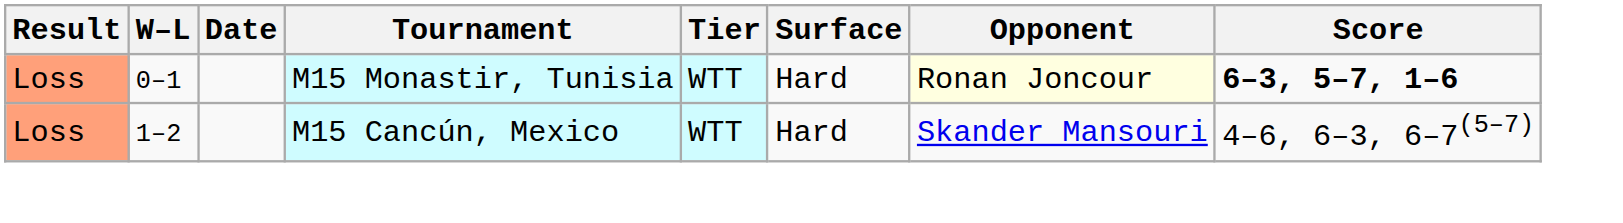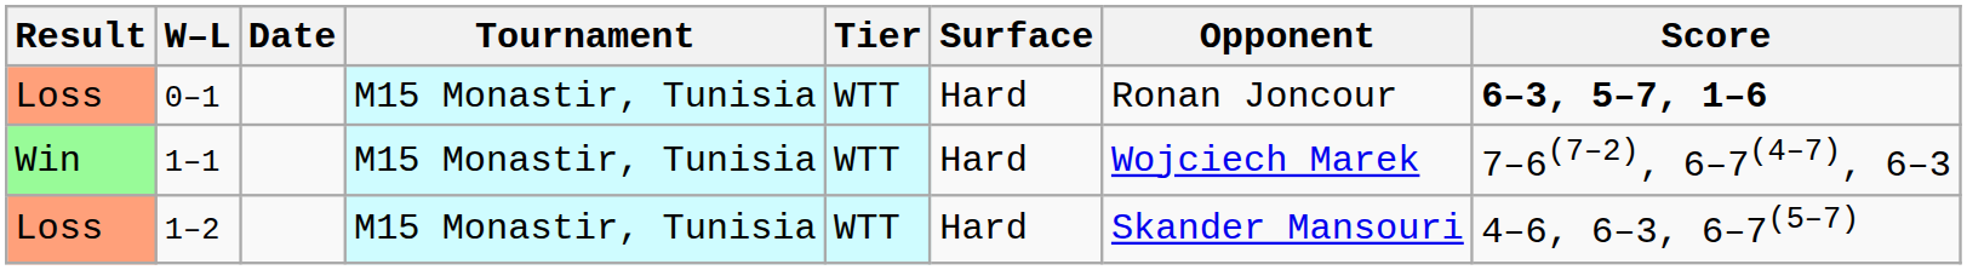 <table class="sortable wikitable">
 <tr>
 <th>Result</th>
 <th class="unsortable">W–L</th>
 <th>Date</th>
 <th>Tournament</th>
 <th>Tier</th>
 <th>Surface</th>
 <th>Opponent</th>
 <th class="unsortable">Score</th>
 </tr>
 <tr>
 <td bgcolor=ffa07a>Loss</td>
 <td><small>0–1</small></td>
 <td></td>
 <td style="background:#cffcff;">M15 Monastir, Tunisia</td>
 <td style="background:#cffcff;">WTT</td>
 <td>Hard</td>
-<td style="background: lightyellow;"> Ronan Joncour</td>
+<td> Ronan Joncour</td>
 <td><strong>6–3, 5–7, 1–6</strong></td>
+</tr>
+<tr>
+<td bgcolor=98fb98>Win</td>
+<td><small>1–1</small></td>
+<td></td>
+<td style="background:#cffcff;">M15 Monastir, Tunisia</td>
+<td style="background:#cffcff;">WTT</td>
+<td>Hard</td>
+<td> <a href='#'>Wojciech Marek</a></td>
+<td>7–6<sup>(7–2)</sup>, 6–7<sup>(4–7)</sup>, 6–3</td>
 </tr>
 <tr>
 <td bgcolor=ffa07a>Loss</td>
 <td><small>1–2</small></td>
 <td></td>
-<td style="background:#cffcff;">M15 Cancún, Mexico</td>
+<td style="background:#cffcff;">M15 Monastir, Tunisia</td>
 <td style="background:#cffcff;">WTT</td>
 <td>Hard</td>
 <td> <a href='#'>Skander Mansouri</a></td>
 <td>4–6, 6–3, 6–7<sup>(5–7)</sup></td>
 </tr>
 </table>
